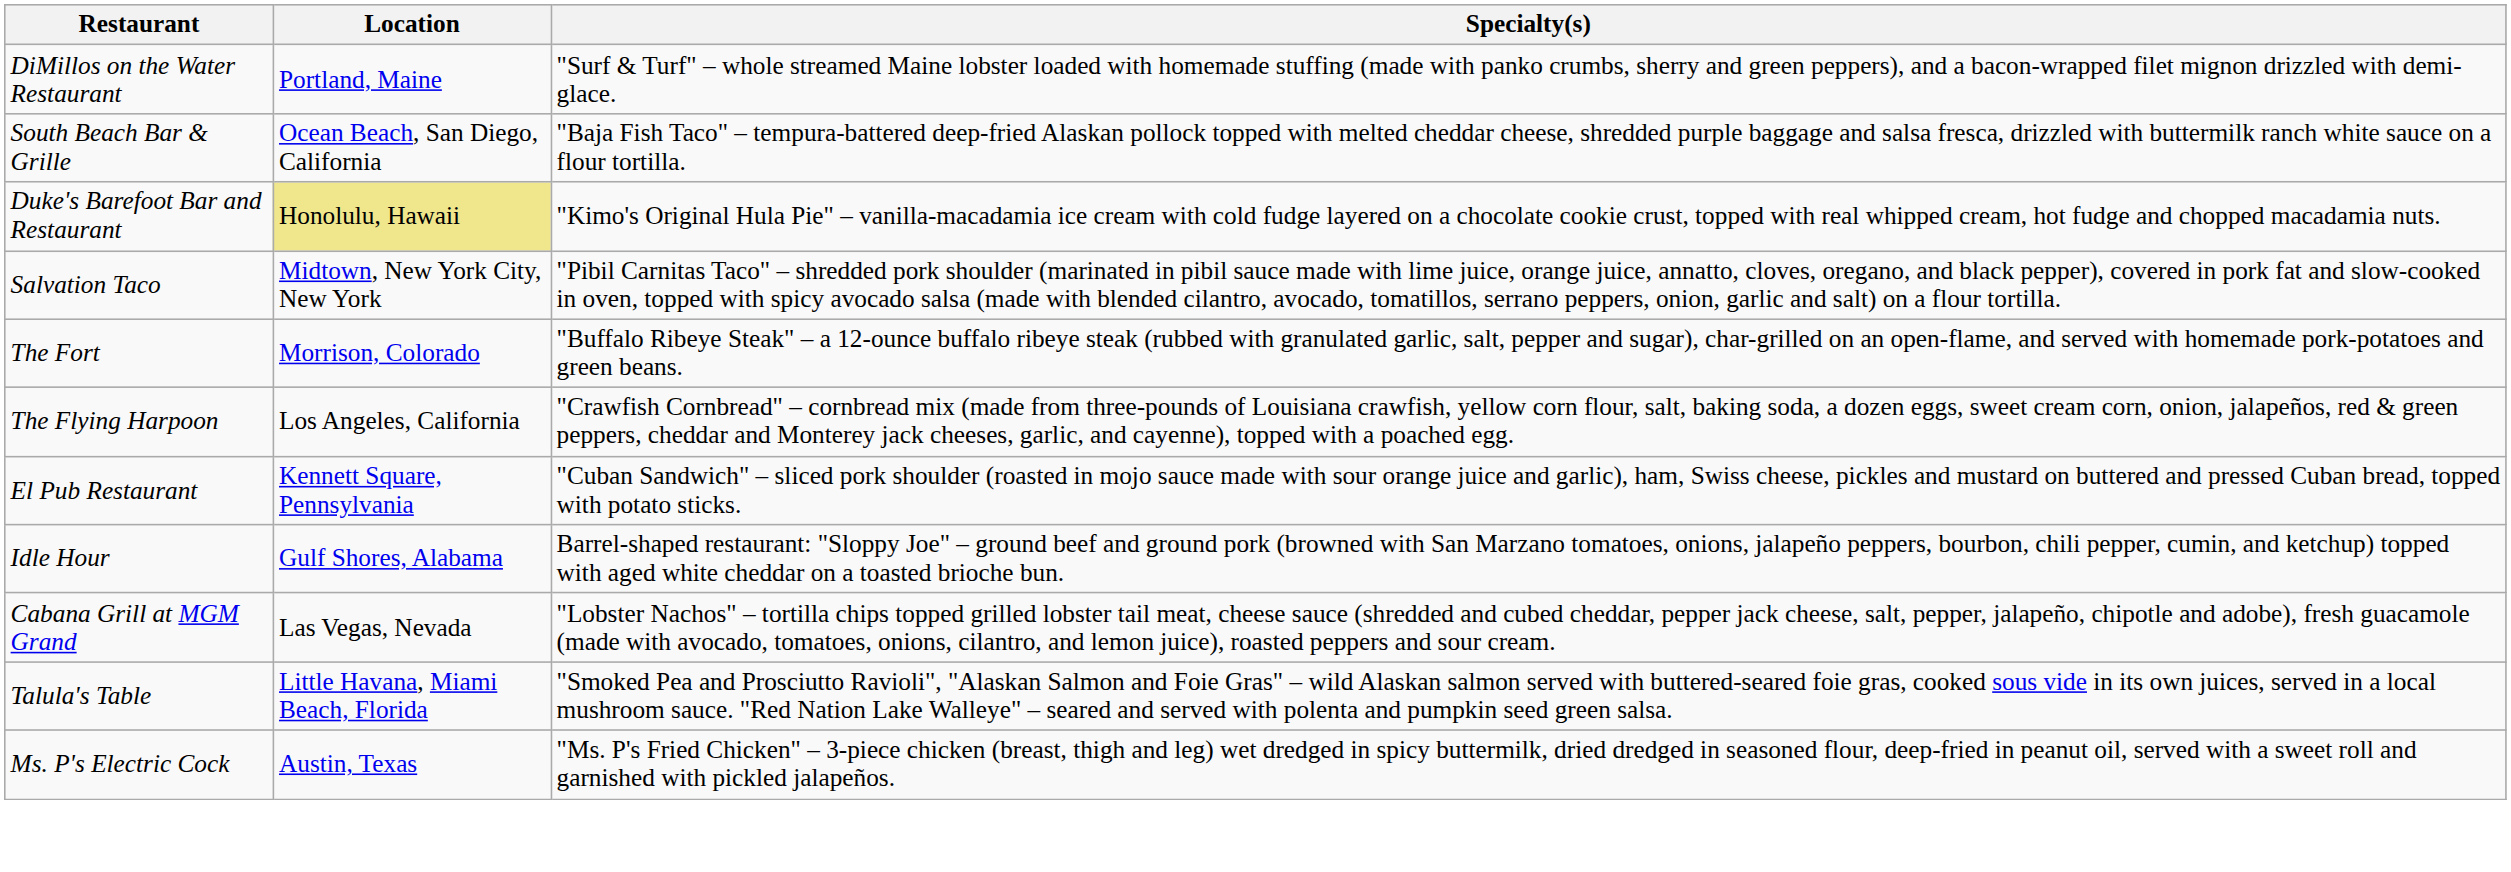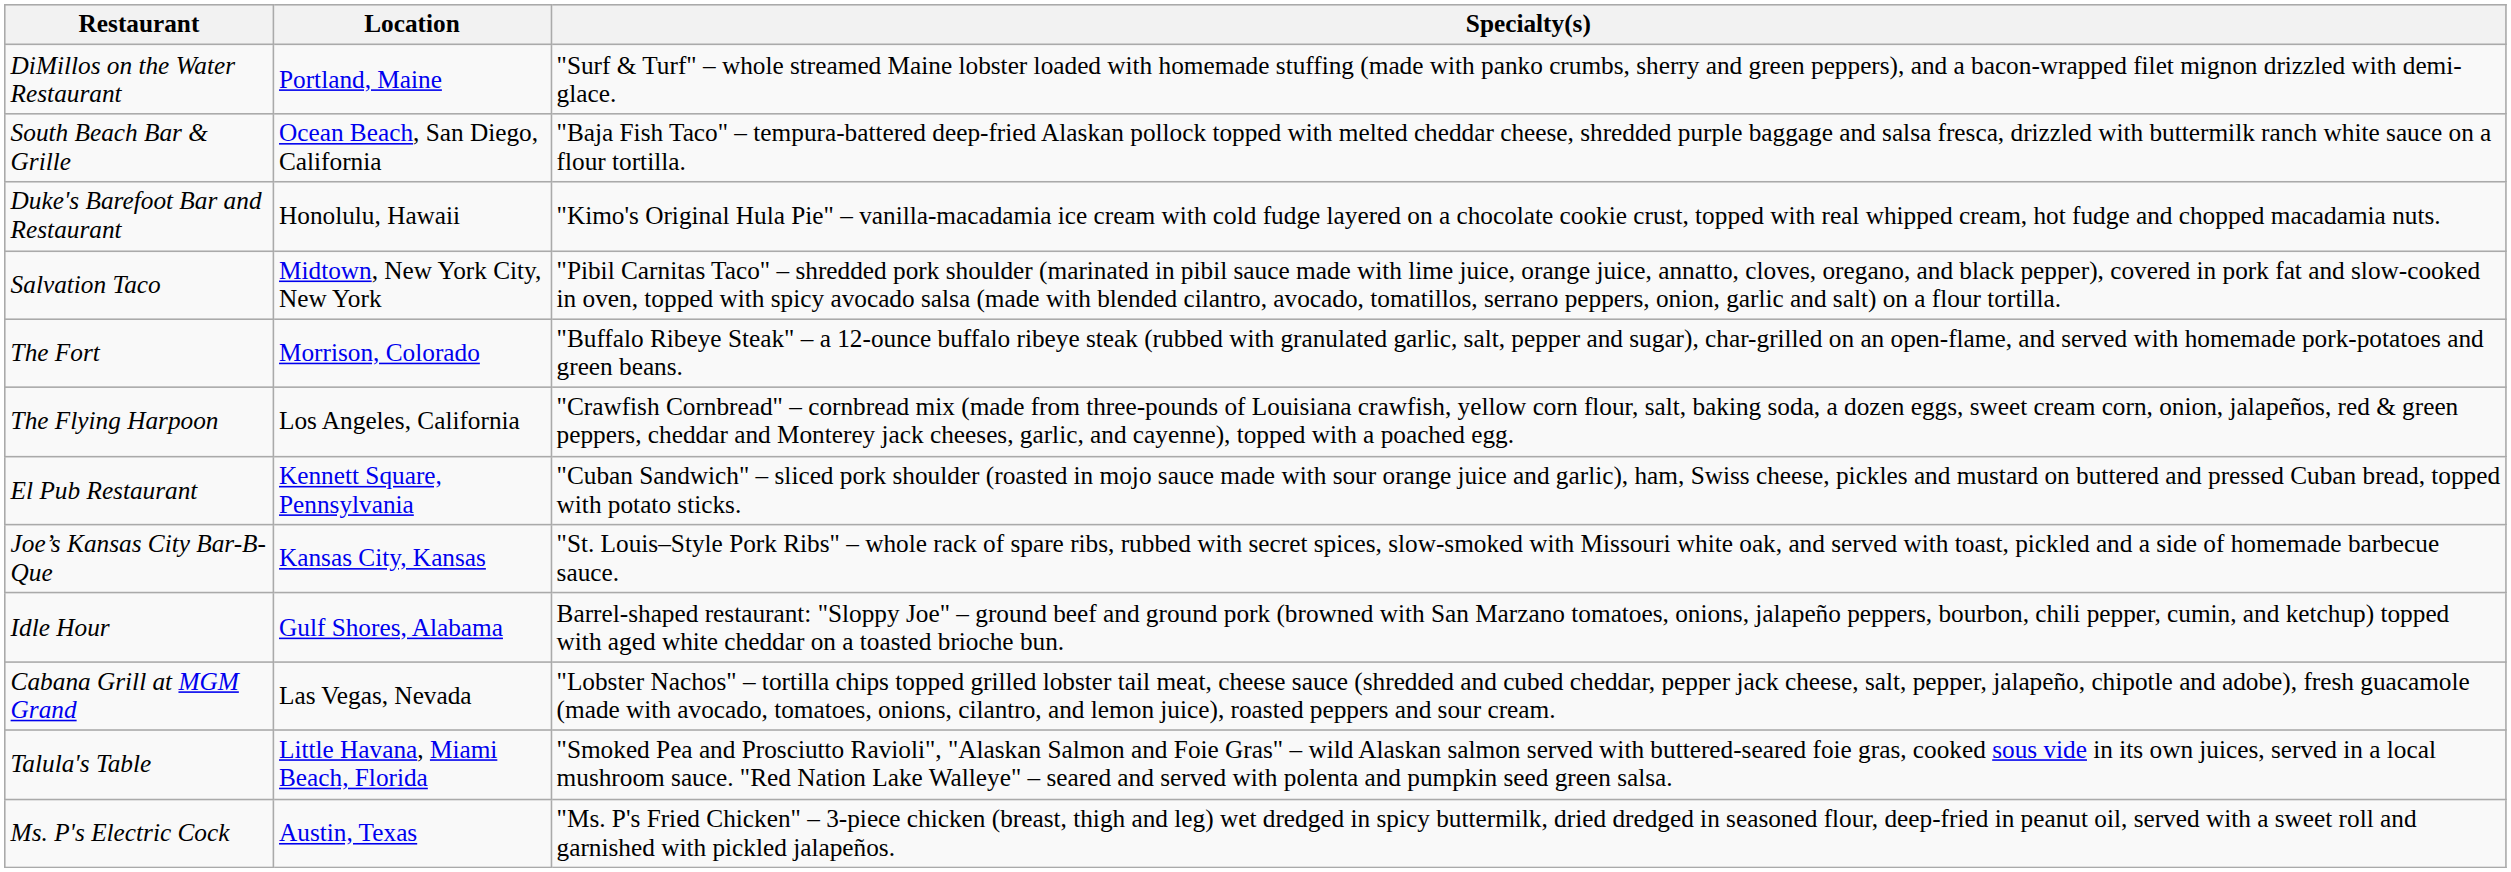 <table class="wikitable" style="width:100%;">
 <tr>
 <th>Restaurant</th>
 <th>Location</th>
 <th>Specialty(s)</th>
 </tr>
 <tr>
 <td><em>DiMillos on the Water Restaurant</em></td>
 <td><a href='#'>Portland, Maine</a></td>
 <td>"Surf & Turf" – whole streamed Maine lobster loaded with homemade stuffing (made with panko crumbs, sherry and green peppers), and a bacon-wrapped filet mignon drizzled with demi-glace.</td>
 </tr>
 <tr>
 <td><em>South Beach Bar & Grille</em></td>
 <td><a href='#'>Ocean Beach</a>, San Diego, California</td>
 <td>"Baja Fish Taco" – tempura-battered deep-fried Alaskan pollock topped with melted cheddar cheese, shredded purple baggage and salsa fresca, drizzled with buttermilk ranch white sauce on a flour tortilla.</td>
 </tr>
 <tr>
 <td><em>Duke's Barefoot Bar and Restaurant</em></td>
-<td style="background: khaki;">Honolulu, Hawaii</td>
+<td>Honolulu, Hawaii</td>
 <td>"Kimo's Original Hula Pie" – vanilla-macadamia ice cream with cold fudge layered on a chocolate cookie crust, topped with real whipped cream, hot fudge and chopped macadamia nuts.</td>
 </tr>
 <tr>
 <td><em>Salvation Taco</em></td>
 <td><a href='#'>Midtown</a>, New York City, New York</td>
 <td>"Pibil Carnitas Taco" – shredded pork shoulder (marinated in pibil sauce made with lime juice, orange juice, annatto, cloves, oregano, and black pepper), covered in pork fat and slow-cooked in oven, topped with spicy avocado salsa (made with blended cilantro, avocado, tomatillos, serrano peppers, onion, garlic and salt) on a flour tortilla.</td>
 </tr>
 <tr>
 <td><em>The Fort</em></td>
 <td><a href='#'>Morrison, Colorado</a></td>
 <td>"Buffalo Ribeye Steak" – a 12-ounce buffalo ribeye steak (rubbed with granulated garlic, salt, pepper and sugar), char-grilled on an open-flame, and served with homemade pork-potatoes and green beans.</td>
 </tr>
 <tr>
 <td><em>The Flying Harpoon</em></td>
 <td>Los Angeles, California</td>
 <td>"Crawfish Cornbread" – cornbread mix (made from three-pounds of Louisiana crawfish, yellow corn flour, salt, baking soda, a dozen eggs, sweet cream corn, onion, jalapeños, red & green peppers, cheddar and Monterey jack cheeses, garlic, and cayenne), topped with a poached egg.</td>
 </tr>
 <tr>
 <td><em>El Pub Restaurant</em></td>
 <td><a href='#'>Kennett Square, Pennsylvania</a></td>
 <td>"Cuban Sandwich" – sliced pork shoulder (roasted in mojo sauce made with sour orange juice and garlic), ham, Swiss cheese, pickles and mustard on buttered and pressed Cuban bread, topped with potato sticks.</td>
 </tr>
 <tr>
+<td><em>Joe’s Kansas City Bar-B-Que</em></td>
+<td><a href='#'>Kansas City, Kansas</a></td>
+<td>"St. Louis–Style Pork Ribs" – whole rack of spare ribs, rubbed with secret spices, slow-smoked with Missouri white oak, and served with toast, pickled and a side of homemade barbecue sauce.</td>
+</tr>
+<tr>
 <td><em>Idle Hour</em></td>
 <td><a href='#'>Gulf Shores, Alabama</a></td>
 <td>Barrel-shaped restaurant: "Sloppy Joe" – ground beef and ground pork (browned with San Marzano tomatoes, onions, jalapeño peppers, bourbon, chili pepper, cumin, and ketchup) topped with aged white cheddar on a toasted brioche bun.</td>
 </tr>
 <tr>
 <td><em>Cabana Grill at <a href='#'>MGM Grand</a></em></td>
 <td>Las Vegas, Nevada</td>
 <td>"Lobster Nachos" – tortilla chips topped grilled lobster tail meat, cheese sauce (shredded and cubed cheddar, pepper jack cheese, salt, pepper, jalapeño, chipotle and adobe), fresh guacamole (made with avocado, tomatoes, onions, cilantro, and lemon juice), roasted peppers and sour cream.</td>
 </tr>
 <tr>
 <td><em>Talula's Table</em></td>
 <td><a href='#'>Little Havana</a>, <a href='#'>Miami Beach, Florida</a></td>
 <td>"Smoked Pea and Prosciutto Ravioli", "Alaskan Salmon and Foie Gras" – wild Alaskan salmon served with buttered-seared foie gras, cooked <a href='#'>sous vide</a> in its own juices, served in a local mushroom sauce. "Red Nation Lake Walleye" – seared and served with polenta and pumpkin seed green salsa.</td>
 </tr>
 <tr>
 <td><em>Ms. P's Electric Cock</em></td>
 <td><a href='#'>Austin, Texas</a></td>
 <td>"Ms. P's Fried Chicken" – 3-piece chicken (breast, thigh and leg) wet dredged in spicy buttermilk, dried dredged in seasoned flour, deep-fried in peanut oil, served with a sweet roll and garnished with pickled jalapeños.</td>
 </tr>
 </table>
